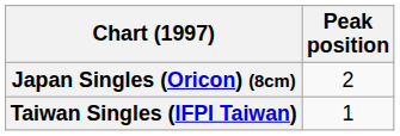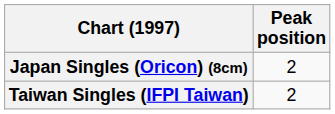 <table class="wikitable sortable plainrowheaders" style="text-align:center;">
 <tr>
 <th scope="col">Chart (1997)</th>
 <th scope="col">Peak<br>position</th>
 </tr>
 <tr>
 <th scope="row">Japan Singles (<a href='#'>Oricon</a>) <small>(8cm)</small></th>
 <td style="text-align:center;">2</td>
 </tr>
 <tr>
 <th scope="row">Taiwan Singles (<a href='#'>IFPI Taiwan</a>)</th>
-<td>1</td>
+<td>2</td>
 </tr>
 </table>
